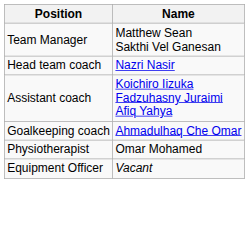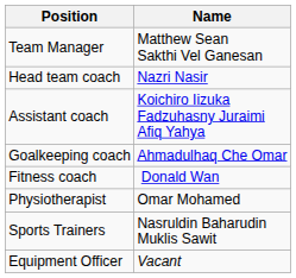 <table class="wikitable">
 <tr>
 <th>Position</th>
 <th>Name</th>
 </tr>
 <tr>
 <td>Team Manager</td>
 <td> Matthew Sean <br>  Sakthi Vel Ganesan</td>
 </tr>
 <tr>
 <td>Head team coach</td>
 <td> <a href='#'>Nazri Nasir</a></td>
 </tr>
 <tr>
 <td>Assistant coach</td>
 <td> <a href='#'>Koichiro Iizuka</a> <br>  <a href='#'>Fadzuhasny Juraimi</a> <br>  <a href='#'>Afiq Yahya</a></td>
 </tr>
 <tr>
 <td>Goalkeeping coach</td>
 <td> <a href='#'>Ahmadulhaq Che Omar</a></td>
 </tr>
 <tr>
+<td>Fitness coach</td>
+<td>  <a href='#'>Donald Wan</a></td>
+</tr>
+<tr>
 <td>Physiotherapist</td>
 <td> Omar Mohamed</td>
+</tr>
+<tr>
+<td>Sports Trainers</td>
+<td> Nasruldin Baharudin <br>  Muklis Sawit</td>
 </tr>
 <tr>
 <td>Equipment Officer</td>
 <td> <em>Vacant</em></td>
 </tr>
 </table>
